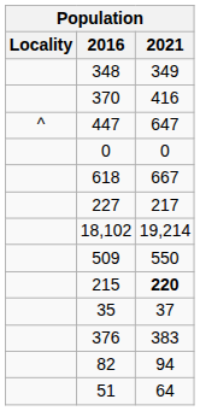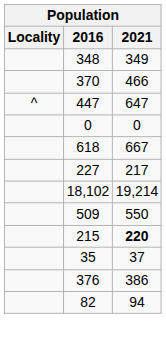 <table class="wikitable" style="text-align:center;">
 <tr>
 <th colspan="3" style="text-align:center;  font-weight:bold">Population</th>
 </tr>
 <tr>
 <th style="text-align:center; background:  font-weight:bold">Locality</th>
 <th style="text-align:center; background:  font-weight:bold"><strong>2016</strong></th>
 <th style="text-align:center; background:  font-weight:bold"><strong>2021</strong></th>
 </tr>
 <tr>
 <td></td>
 <td>348</td>
 <td>349</td>
 </tr>
 <tr>
 <td></td>
 <td>370</td>
-<td>416</td>
+<td>466</td>
 </tr>
 <tr>
 <td>^</td>
 <td>447</td>
 <td>647</td>
 </tr>
 <tr>
 <td></td>
 <td>0</td>
 <td>0</td>
 </tr>
 <tr>
 <td></td>
 <td>618</td>
 <td>667</td>
 </tr>
 <tr>
 <td></td>
 <td>227</td>
 <td>217</td>
 </tr>
 <tr>
 <td></td>
 <td>18,102</td>
 <td>19,214</td>
 </tr>
 <tr>
 <td></td>
 <td>509</td>
 <td>550</td>
 </tr>
 <tr>
 <td></td>
 <td>215</td>
 <td><strong>220</strong></td>
 </tr>
 <tr>
 <td></td>
 <td>35</td>
 <td>37</td>
 </tr>
 <tr>
 <td></td>
 <td>376</td>
-<td>383</td>
+<td>386</td>
 </tr>
 <tr>
 <td></td>
 <td>82</td>
 <td>94</td>
 </tr>
-<tr>
-<td></td>
-<td>51</td>
-<td>64</td>
-</tr>
 </table>
